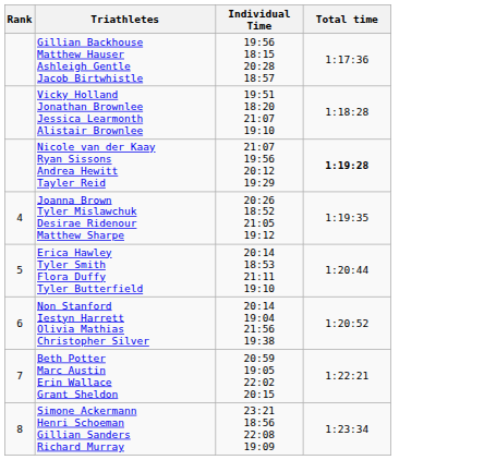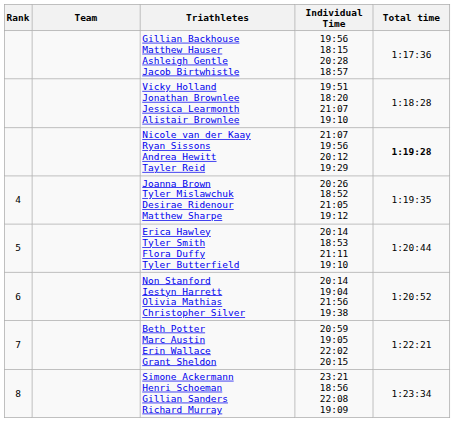 <table class="wikitable" style="text-align:center">
 <tr>
 <th>Rank</th>
+<th style="width:12em">Team</th>
 <th style="width:17em">Triathletes</th>
 <th style="width:8em">Individual Time</th>
 <th style="width:8em">Total time</th>
 </tr>
 <tr>
+<td></td>
 <td></td>
 <td align=left><a href='#'>Gillian Backhouse</a><br><a href='#'>Matthew Hauser</a><br><a href='#'>Ashleigh Gentle</a><br><a href='#'>Jacob Birtwhistle</a></td>
 <td>19:56<br>18:15<br>20:28<br>18:57</td>
 <td>1:17:36</td>
 </tr>
 <tr>
 <td></td>
+<td></td>
 <td align=left><a href='#'>Vicky Holland</a><br><a href='#'>Jonathan Brownlee</a><br><a href='#'>Jessica Learmonth</a><br><a href='#'>Alistair Brownlee</a></td>
 <td>19:51<br>18:20<br>21:07<br>19:10</td>
 <td>1:18:28</td>
 </tr>
 <tr>
+<td></td>
 <td></td>
 <td align=left><a href='#'>Nicole van der Kaay</a><br><a href='#'>Ryan Sissons</a><br><a href='#'>Andrea Hewitt</a><br><a href='#'>Tayler Reid</a></td>
 <td>21:07<br>19:56<br>20:12<br>19:29</td>
 <td><strong>1:19:28</strong></td>
 </tr>
 <tr>
 <td>4</td>
+<td></td>
 <td align=left><a href='#'>Joanna Brown</a><br><a href='#'>Tyler Mislawchuk</a><br><a href='#'>Desirae Ridenour</a><br><a href='#'>Matthew Sharpe</a></td>
 <td>20:26<br>18:52<br>21:05<br>19:12</td>
 <td>1:19:35</td>
 </tr>
 <tr>
 <td>5</td>
+<td></td>
 <td align=left><a href='#'>Erica Hawley</a><br><a href='#'>Tyler Smith</a><br><a href='#'>Flora Duffy</a><br><a href='#'>Tyler Butterfield</a></td>
 <td>20:14<br>18:53<br>21:11<br>19:10</td>
 <td>1:20:44</td>
 </tr>
 <tr>
 <td>6</td>
+<td></td>
 <td align=left><a href='#'>Non Stanford</a><br><a href='#'>Iestyn Harrett</a><br><a href='#'>Olivia Mathias</a><br><a href='#'>Christopher Silver</a></td>
 <td>20:14<br>19:04<br>21:56<br>19:38</td>
 <td>1:20:52</td>
 </tr>
 <tr>
 <td>7</td>
+<td></td>
 <td align=left><a href='#'>Beth Potter</a><br><a href='#'>Marc Austin</a><br><a href='#'>Erin Wallace</a><br><a href='#'>Grant Sheldon</a></td>
 <td>20:59<br>19:05<br>22:02<br>20:15</td>
 <td>1:22:21</td>
 </tr>
 <tr>
 <td>8</td>
+<td></td>
 <td align=left><a href='#'>Simone Ackermann</a><br><a href='#'>Henri Schoeman</a><br><a href='#'>Gillian Sanders</a><br><a href='#'>Richard Murray</a></td>
 <td>23:21<br>18:56<br>22:08<br>19:09</td>
 <td>1:23:34</td>
 </tr>
 </table>
